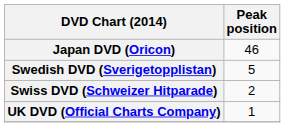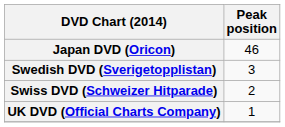 <table class="wikitable sortable plainrowheaders" style="text-align:center;">
 <tr>
 <th>DVD Chart (2014)</th>
 <th>Peak<br>position</th>
 </tr>
 <tr>
 <th scope="row">Japan DVD (<a href='#'>Oricon</a>)</th>
 <td style="text-align:center;">46</td>
 </tr>
 <tr>
 <th scope="row">Swedish DVD (<a href='#'>Sverigetopplistan</a>)</th>
-<td style="text-align:center;">5</td>
+<td style="text-align:center;">3</td>
 </tr>
 <tr>
 <th scope="row">Swiss DVD (<a href='#'>Schweizer Hitparade</a>)</th>
 <td style="text-align:center;">2</td>
 </tr>
 <tr>
 <th scope="row">UK DVD (<a href='#'>Official Charts Company</a>)</th>
 <td style="text-align:center;">1</td>
 </tr>
 <tr>
 </tr>
 </table>
